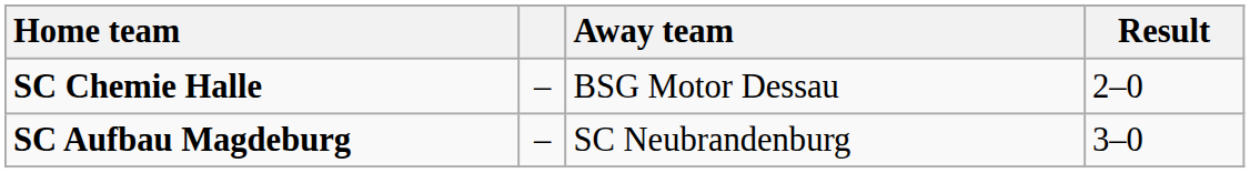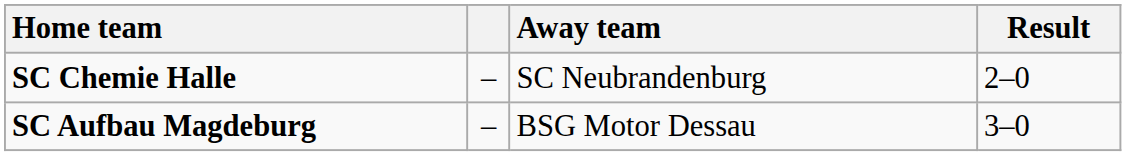 <table class="wikitable" style="width:585px;">
 <tr>
 <th style="width:250px; text-align:left;">Home team</th>
 <th style="width:15px;"></th>
 <th style="width:250px; text-align:left;">Away team</th>
 <th style="width:70px;" align="center;">Result</th>
 </tr>
 <tr>
 <td><strong>SC Chemie Halle</strong></td>
 <td style="text-align:center;">–</td>
-<td>BSG Motor Dessau</td>
+<td>SC Neubrandenburg</td>
 <td>2–0</td>
 </tr>
 <tr>
 <td><strong>SC Aufbau Magdeburg</strong></td>
 <td style="text-align:center;">–</td>
-<td>SC Neubrandenburg</td>
+<td>BSG Motor Dessau</td>
 <td>3–0</td>
 </tr>
 </table>
